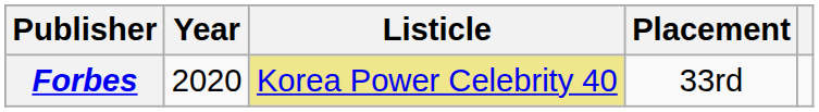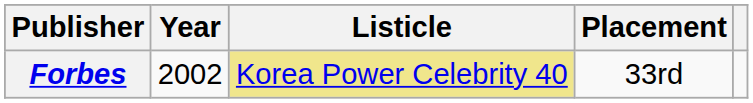 <table class="wikitable plainrowheaders" style="text-align:center">
 <tr>
 <th scope="col">Publisher</th>
 <th scope="col">Year</th>
 <th scope="col">Listicle</th>
 <th scope="col">Placement</th>
 <th scope="col" class="unsortable"></th>
 </tr>
 <tr>
 <th scope="row"><em><a href='#'>Forbes</a></em></th>
-<td>2020</td>
+<td>2002</td>
 <td style="background: khaki; text-align:left"><a href='#'>Korea Power Celebrity 40</a></td>
 <td>33rd</td>
 <td></td>
 </tr>
 </table>
